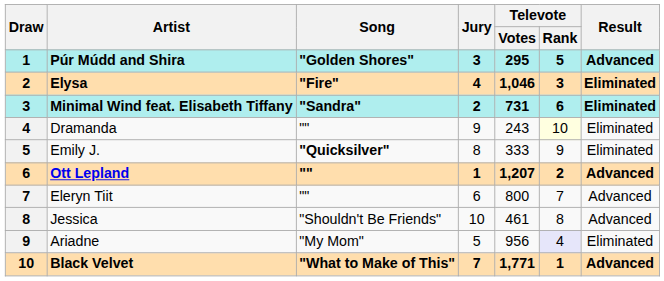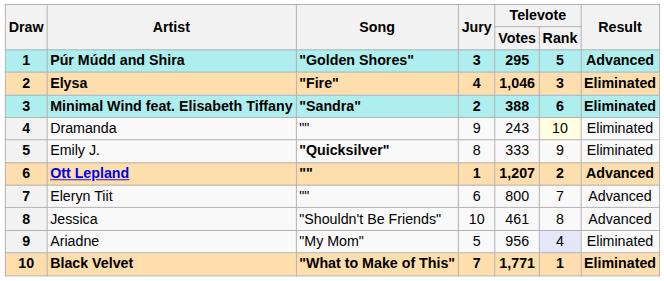 <table class="sortable wikitable plainrowheaders" style="margin: 1em auto 1em auto; text-align:center;">
 <tr>
 <th scope="col" rowspan="2">Draw</th>
 <th scope="col" rowspan="2">Artist</th>
 <th scope="col" rowspan="2">Song</th>
 <th scope="col" rowspan="2">Jury</th>
 <th scope="col" colspan="2">Televote</th>
 <th scope="col" rowspan="2">Result</th>
 </tr>
 <tr>
 <th>Votes</th>
 <th>Rank</th>
 </tr>
 <tr style="font-weight:bold; background:paleturquoise;">
 <th scope="row" style="text-align:center; font-weight:bold; background:paleturquoise;">1</th>
 <td align="left">Púr Múdd and Shira</td>
 <td align="left">"Golden Shores"</td>
 <td>3</td>
 <td>295</td>
 <td>5</td>
 <td>Advanced</td>
 </tr>
 <tr style="font-weight:bold; background:navajowhite;">
 <th scope="row" style="text-align:center; font-weight:bold; background:navajowhite;">2</th>
 <td align="left">Elysa</td>
 <td align="left">"Fire"</td>
 <td>4</td>
 <td>1,046</td>
 <td>3</td>
 <td>Eliminated</td>
 </tr>
 <tr style="font-weight:bold; background:paleturquoise;">
 <th scope="row" style="text-align:center; font-weight:bold; background:paleturquoise;">3</th>
 <td align="left">Minimal Wind feat. Elisabeth Tiffany</td>
 <td align="left">"Sandra"</td>
 <td>2</td>
-<td>731</td>
+<td>388</td>
 <td>6</td>
 <td>Eliminated</td>
 </tr>
 <tr>
 <th scope="row" style="text-align:center;">4</th>
 <td align="left">Dramanda</td>
 <td align="left">""</td>
 <td>9</td>
 <td>243</td>
 <td style="background: lightyellow;">10</td>
 <td>Eliminated</td>
 </tr>
 <tr>
 <th scope="row" style="text-align:center;">5</th>
 <td align="left">Emily J.</td>
 <td align="left"><strong>"Quicksilver"</strong></td>
 <td>8</td>
 <td>333</td>
 <td>9</td>
 <td>Eliminated</td>
 </tr>
 <tr style="font-weight:bold; background:navajowhite;">
 <th scope="row" style="text-align:center; font-weight:bold; background:navajowhite;">6</th>
 <td align="left"><a href='#'>Ott Lepland</a></td>
 <td align="left">""</td>
 <td>1</td>
 <td>1,207</td>
 <td>2</td>
 <td>Advanced</td>
 </tr>
 <tr>
 <th scope="row" style="text-align:center;">7</th>
 <td align="left">Eleryn Tiit</td>
 <td align="left">""</td>
 <td>6</td>
 <td>800</td>
 <td>7</td>
 <td>Advanced</td>
 </tr>
 <tr>
 <th scope="row" style="text-align:center;">8</th>
 <td align="left">Jessica</td>
 <td align="left">"Shouldn't Be Friends"</td>
 <td>10</td>
 <td>461</td>
 <td>8</td>
 <td>Advanced</td>
 </tr>
 <tr>
 <th scope="row" style="text-align:center;">9</th>
 <td align="left">Ariadne</td>
 <td align="left">"My Mom"</td>
 <td>5</td>
 <td>956</td>
 <td style="background: lavender;">4</td>
 <td>Eliminated</td>
 </tr>
 <tr style="font-weight:bold; background:navajowhite;">
 <th scope="row" style="text-align:center; font-weight:bold; background:navajowhite;">10</th>
 <td align="left">Black Velvet</td>
 <td align="left">"What to Make of This"</td>
 <td>7</td>
 <td>1,771</td>
 <td>1</td>
-<td>Advanced</td>
+<td>Eliminated</td>
 </tr>
 </table>
